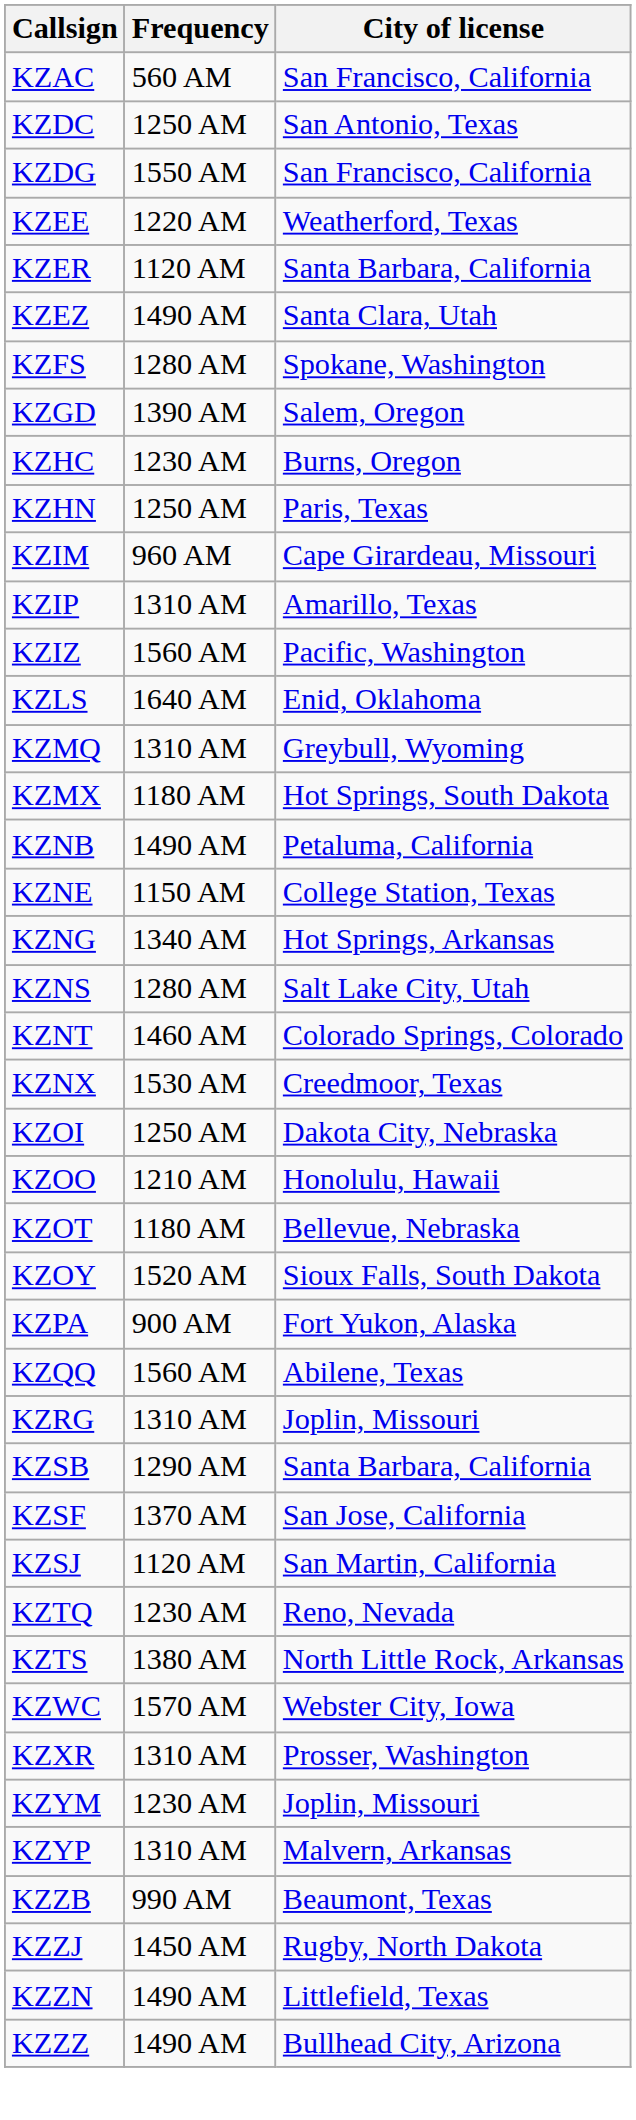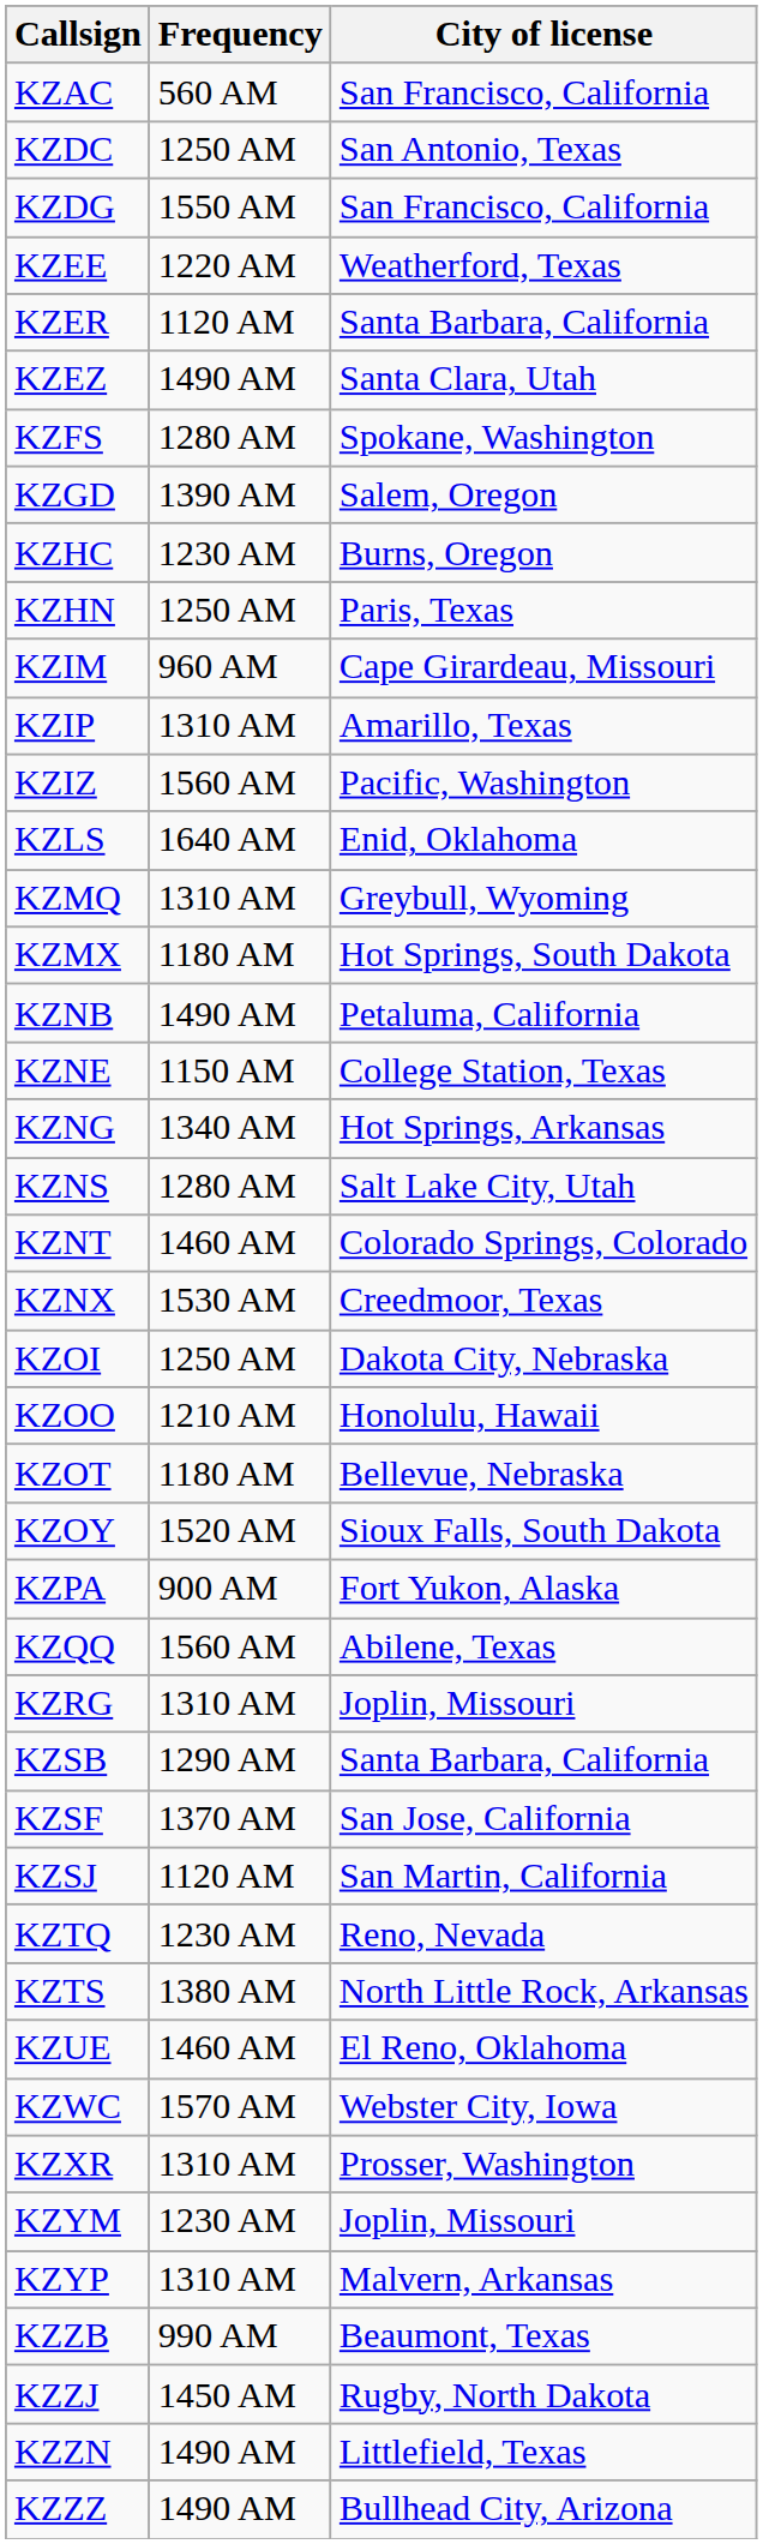 <table class="wikitable sortable">
 <tr>
 <th>Callsign</th>
 <th>Frequency</th>
 <th>City of license</th>
 </tr>
 <tr>
 <td><a href='#'>KZAC</a></td>
 <td>560 AM</td>
 <td><a href='#'>San Francisco, California</a></td>
 </tr>
 <tr>
 <td><a href='#'>KZDC</a></td>
 <td>1250 AM</td>
 <td><a href='#'>San Antonio, Texas</a></td>
 </tr>
 <tr>
 <td><a href='#'>KZDG</a></td>
 <td>1550 AM</td>
 <td><a href='#'>San Francisco, California</a></td>
 </tr>
 <tr>
 <td><a href='#'>KZEE</a></td>
 <td>1220 AM</td>
 <td><a href='#'>Weatherford, Texas</a></td>
 </tr>
 <tr>
 <td><a href='#'>KZER</a></td>
 <td>1120 AM</td>
 <td><a href='#'>Santa Barbara, California</a></td>
 </tr>
 <tr>
 <td><a href='#'>KZEZ</a></td>
 <td>1490 AM</td>
 <td><a href='#'>Santa Clara, Utah</a></td>
 </tr>
 <tr>
 <td><a href='#'>KZFS</a></td>
 <td>1280 AM</td>
 <td><a href='#'>Spokane, Washington</a></td>
 </tr>
 <tr>
 <td><a href='#'>KZGD</a></td>
 <td>1390 AM</td>
 <td><a href='#'>Salem, Oregon</a></td>
 </tr>
 <tr>
 <td><a href='#'>KZHC</a></td>
 <td>1230 AM</td>
 <td><a href='#'>Burns, Oregon</a></td>
 </tr>
 <tr>
 <td><a href='#'>KZHN</a></td>
 <td>1250 AM</td>
 <td><a href='#'>Paris, Texas</a></td>
 </tr>
 <tr>
 <td><a href='#'>KZIM</a></td>
 <td>960 AM</td>
 <td><a href='#'>Cape Girardeau, Missouri</a></td>
 </tr>
 <tr>
 <td><a href='#'>KZIP</a></td>
 <td>1310 AM</td>
 <td><a href='#'>Amarillo, Texas</a></td>
 </tr>
 <tr>
 <td><a href='#'>KZIZ</a></td>
 <td>1560 AM</td>
 <td><a href='#'>Pacific, Washington</a></td>
 </tr>
 <tr>
 <td><a href='#'>KZLS</a></td>
 <td>1640 AM</td>
 <td><a href='#'>Enid, Oklahoma</a></td>
 </tr>
 <tr>
 <td><a href='#'>KZMQ</a></td>
 <td>1310 AM</td>
 <td><a href='#'>Greybull, Wyoming</a></td>
 </tr>
 <tr>
 <td><a href='#'>KZMX</a></td>
 <td>1180 AM</td>
 <td><a href='#'>Hot Springs, South Dakota</a></td>
 </tr>
 <tr>
 <td><a href='#'>KZNB</a></td>
 <td>1490 AM</td>
 <td><a href='#'>Petaluma, California</a></td>
 </tr>
 <tr>
 <td><a href='#'>KZNE</a></td>
 <td>1150 AM</td>
 <td><a href='#'>College Station, Texas</a></td>
 </tr>
 <tr>
 <td><a href='#'>KZNG</a></td>
 <td>1340 AM</td>
 <td><a href='#'>Hot Springs, Arkansas</a></td>
 </tr>
 <tr>
 <td><a href='#'>KZNS</a></td>
 <td>1280 AM</td>
 <td><a href='#'>Salt Lake City, Utah</a></td>
 </tr>
 <tr>
 <td><a href='#'>KZNT</a></td>
 <td>1460 AM</td>
 <td><a href='#'>Colorado Springs, Colorado</a></td>
 </tr>
 <tr>
 <td><a href='#'>KZNX</a></td>
 <td>1530 AM</td>
 <td><a href='#'>Creedmoor, Texas</a></td>
 </tr>
 <tr>
 <td><a href='#'>KZOI</a></td>
 <td>1250 AM</td>
 <td><a href='#'>Dakota City, Nebraska</a></td>
 </tr>
 <tr>
 <td><a href='#'>KZOO</a></td>
 <td>1210 AM</td>
 <td><a href='#'>Honolulu, Hawaii</a></td>
 </tr>
 <tr>
 <td><a href='#'>KZOT</a></td>
 <td>1180 AM</td>
 <td><a href='#'>Bellevue, Nebraska</a></td>
 </tr>
 <tr>
 <td><a href='#'>KZOY</a></td>
 <td>1520 AM</td>
 <td><a href='#'>Sioux Falls, South Dakota</a></td>
 </tr>
 <tr>
 <td><a href='#'>KZPA</a></td>
 <td>900 AM</td>
 <td><a href='#'>Fort Yukon, Alaska</a></td>
 </tr>
 <tr>
 <td><a href='#'>KZQQ</a></td>
 <td>1560 AM</td>
 <td><a href='#'>Abilene, Texas</a></td>
 </tr>
 <tr>
 <td><a href='#'>KZRG</a></td>
 <td>1310 AM</td>
 <td><a href='#'>Joplin, Missouri</a></td>
 </tr>
 <tr>
 <td><a href='#'>KZSB</a></td>
 <td>1290 AM</td>
 <td><a href='#'>Santa Barbara, California</a></td>
 </tr>
 <tr>
 <td><a href='#'>KZSF</a></td>
 <td>1370 AM</td>
 <td><a href='#'>San Jose, California</a></td>
 </tr>
 <tr>
 <td><a href='#'>KZSJ</a></td>
 <td>1120 AM</td>
 <td><a href='#'>San Martin, California</a></td>
 </tr>
 <tr>
 <td><a href='#'>KZTQ</a></td>
 <td>1230 AM</td>
 <td><a href='#'>Reno, Nevada</a></td>
 </tr>
 <tr>
 <td><a href='#'>KZTS</a></td>
 <td>1380 AM</td>
 <td><a href='#'>North Little Rock, Arkansas</a></td>
 </tr>
 <tr>
+<td><a href='#'>KZUE</a></td>
+<td>1460 AM</td>
+<td><a href='#'>El Reno, Oklahoma</a></td>
+</tr>
+<tr>
 <td><a href='#'>KZWC</a></td>
 <td>1570 AM</td>
 <td><a href='#'>Webster City, Iowa</a></td>
 </tr>
 <tr>
 <td><a href='#'>KZXR</a></td>
 <td>1310 AM</td>
 <td><a href='#'>Prosser, Washington</a></td>
 </tr>
 <tr>
 <td><a href='#'>KZYM</a></td>
 <td>1230 AM</td>
 <td><a href='#'>Joplin, Missouri</a></td>
 </tr>
 <tr>
 <td><a href='#'>KZYP</a></td>
 <td>1310 AM</td>
 <td><a href='#'>Malvern, Arkansas</a></td>
 </tr>
 <tr>
 <td><a href='#'>KZZB</a></td>
 <td>990 AM</td>
 <td><a href='#'>Beaumont, Texas</a></td>
 </tr>
 <tr>
 <td><a href='#'>KZZJ</a></td>
 <td>1450 AM</td>
 <td><a href='#'>Rugby, North Dakota</a></td>
 </tr>
 <tr>
 <td><a href='#'>KZZN</a></td>
 <td>1490 AM</td>
 <td><a href='#'>Littlefield, Texas</a></td>
 </tr>
 <tr>
 <td><a href='#'>KZZZ</a></td>
 <td>1490 AM</td>
 <td><a href='#'>Bullhead City, Arizona</a></td>
 </tr>
 </table>
